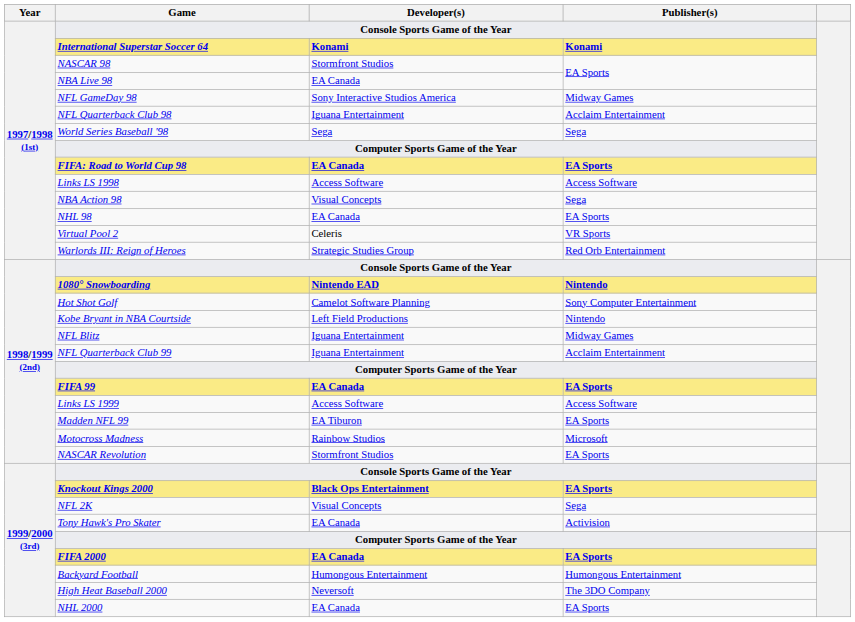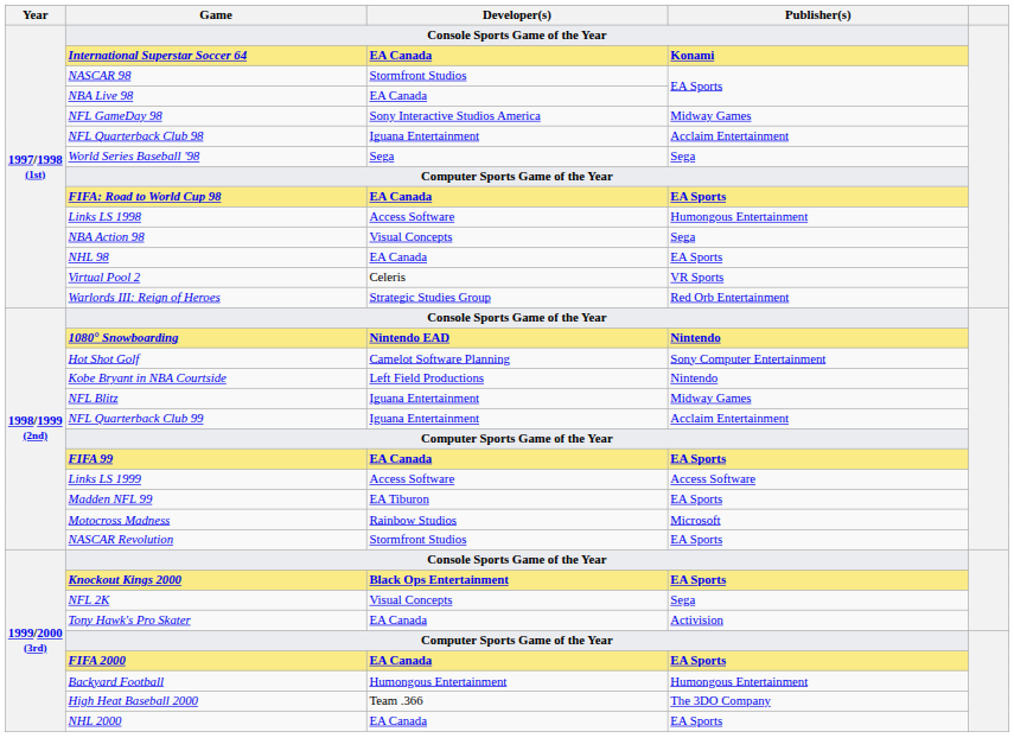 <table class="wikitable sortable" rowspan=2 style="width:100%">
 <tr style="background:#bebebe;">
 <th scope="col" style="width:6%;">Year</th>
 <th scope="col" style="width:30%;">Game</th>
 <th scope="col" style="width:30%;">Developer(s)</th>
 <th scope="col" style="width:30%;">Publisher(s)</th>
 <th scope="col" style="width:4%;" class="unsortable"></th>
 </tr>
 <tr>
 <th scope="row" rowspan="14" style="text-align:center"><a href='#'>1997</a>/<a href='#'>1998</a> <br><small><a href='#'>(1st)</a> </small></th>
 <td colspan=3 style="text-align:center; background:#EBECF0"><strong>Console Sports Game of the Year</strong></td>
 <th scope="row" rowspan="14" style="text-align;center;"></th>
 </tr>
 <tr>
 <td style="background:#FAEB86"><strong><em><a href='#'>International Superstar Soccer 64</a></em></strong></td>
-<td style="background:#FAEB86"><strong><a href='#'>Konami</a></strong></td>
+<td style="background:#FAEB86"><strong><a href='#'>EA Canada</a></strong></td>
 <td style="background:#FAEB86"><strong><a href='#'>Konami</a></strong></td>
 </tr>
 <tr>
 <td><em><a href='#'>NASCAR 98</a></em></td>
 <td><a href='#'>Stormfront Studios</a></td>
 <td rowspan=2><a href='#'>EA Sports</a></td>
 </tr>
 <tr>
 <td><em><a href='#'>NBA Live 98</a></em></td>
 <td><a href='#'>EA Canada</a></td>
 </tr>
 <tr>
 <td><em><a href='#'>NFL GameDay 98</a></em></td>
 <td><a href='#'>Sony Interactive Studios America</a></td>
 <td><a href='#'>Midway Games</a></td>
 </tr>
 <tr>
 <td><em><a href='#'>NFL Quarterback Club 98</a></em></td>
 <td><a href='#'>Iguana Entertainment</a></td>
 <td><a href='#'>Acclaim Entertainment</a></td>
 </tr>
 <tr>
 <td><em><a href='#'>World Series Baseball '98</a></em></td>
 <td><a href='#'>Sega</a></td>
 <td><a href='#'>Sega</a></td>
 </tr>
 <tr>
 <td colspan=3 style="text-align:center; background:#EBECF0"><strong>Computer Sports Game of the Year</strong></td>
 </tr>
 <tr>
 <td style="background:#FAEB86"><strong><em><a href='#'>FIFA: Road to World Cup 98</a></em></strong></td>
 <td style="background:#FAEB86"><strong><a href='#'>EA Canada</a></strong></td>
 <td style="background:#FAEB86"><strong><a href='#'>EA Sports</a></strong></td>
 </tr>
 <tr>
 <td><em><a href='#'>Links LS 1998</a></em></td>
 <td><a href='#'>Access Software</a></td>
-<td><a href='#'>Access Software</a></td>
+<td><a href='#'>Humongous Entertainment</a></td>
 </tr>
 <tr>
 <td><em><a href='#'>NBA Action 98</a></em></td>
 <td><a href='#'>Visual Concepts</a></td>
 <td><a href='#'>Sega</a></td>
 </tr>
 <tr>
 <td><em><a href='#'>NHL 98</a></em></td>
 <td><a href='#'>EA Canada</a></td>
 <td><a href='#'>EA Sports</a></td>
 </tr>
 <tr>
 <td><em><a href='#'>Virtual Pool 2</a></em></td>
 <td>Celeris</td>
 <td><a href='#'>VR Sports</a></td>
 </tr>
 <tr>
 <td><em><a href='#'>Warlords III: Reign of Heroes</a></em></td>
 <td><a href='#'>Strategic Studies Group</a></td>
 <td><a href='#'>Red Orb Entertainment</a></td>
 </tr>
 <tr>
 <th scope="row" rowspan="12" style="text-align:center"><a href='#'>1998</a>/<a href='#'>1999</a> <br><small><a href='#'>(2nd)</a> </small></th>
 <td colspan=3 style="text-align:center; background:#EBECF0"><strong>Console Sports Game of the Year</strong></td>
 <th scope="row" rowspan="12" style="text-align;center;"></th>
 </tr>
 <tr>
 <td style="background:#FAEB86"><strong><em><a href='#'>1080° Snowboarding</a></em></strong></td>
 <td style="background:#FAEB86"><strong><a href='#'>Nintendo EAD</a></strong></td>
 <td style="background:#FAEB86"><strong><a href='#'>Nintendo</a></strong></td>
 </tr>
 <tr>
 <td><em><a href='#'>Hot Shot Golf</a></em></td>
 <td><a href='#'>Camelot Software Planning</a></td>
 <td><a href='#'>Sony Computer Entertainment</a></td>
 </tr>
 <tr>
 <td><em><a href='#'>Kobe Bryant in NBA Courtside</a></em></td>
 <td><a href='#'>Left Field Productions</a></td>
 <td><a href='#'>Nintendo</a></td>
 </tr>
 <tr>
 <td><em><a href='#'>NFL Blitz</a></em></td>
 <td><a href='#'>Iguana Entertainment</a></td>
 <td><a href='#'>Midway Games</a></td>
 </tr>
 <tr>
 <td><em><a href='#'>NFL Quarterback Club 99</a></em></td>
 <td><a href='#'>Iguana Entertainment</a></td>
 <td><a href='#'>Acclaim Entertainment</a></td>
 </tr>
 <tr>
 <td colspan=3 style="text-align:center; background:#EBECF0"><strong>Computer Sports Game of the Year</strong></td>
 </tr>
 <tr>
 <td style="background:#FAEB86"><strong><em><a href='#'>FIFA 99</a></em></strong></td>
 <td style="background:#FAEB86"><strong><a href='#'>EA Canada</a></strong></td>
 <td style="background:#FAEB86"><strong><a href='#'>EA Sports</a></strong></td>
 </tr>
 <tr>
 <td><em><a href='#'>Links LS 1999</a></em></td>
 <td><a href='#'>Access Software</a></td>
 <td><a href='#'>Access Software</a></td>
 </tr>
 <tr>
 <td><em><a href='#'>Madden NFL 99</a></em></td>
 <td><a href='#'>EA Tiburon</a></td>
 <td><a href='#'>EA Sports</a></td>
 </tr>
 <tr>
 <td><em><a href='#'>Motocross Madness</a></em></td>
 <td><a href='#'>Rainbow Studios</a></td>
 <td><a href='#'>Microsoft</a></td>
 </tr>
 <tr>
 <td><em><a href='#'>NASCAR Revolution</a></em></td>
 <td><a href='#'>Stormfront Studios</a></td>
 <td><a href='#'>EA Sports</a></td>
 </tr>
 <tr>
 <th scope="row" rowspan="9" style="text-align:center"><a href='#'>1999</a>/<a href='#'>2000</a> <br><small><a href='#'>(3rd)</a> </small></th>
 <td colspan=3 style="text-align:center; background:#EBECF0"><strong>Console Sports Game of the Year</strong></td>
 <th scope="row" rowspan="4" style="text-align;center;"></th>
 </tr>
 <tr>
 <td style="background:#FAEB86"><strong><em><a href='#'>Knockout Kings 2000</a></em></strong></td>
 <td style="background:#FAEB86"><strong><a href='#'>Black Ops Entertainment</a></strong></td>
 <td style="background:#FAEB86"><strong><a href='#'>EA Sports</a></strong></td>
 </tr>
 <tr>
 <td><em><a href='#'>NFL 2K</a></em></td>
 <td><a href='#'>Visual Concepts</a></td>
 <td><a href='#'>Sega</a></td>
 </tr>
 <tr>
 <td><em><a href='#'>Tony Hawk's Pro Skater</a></em></td>
 <td><a href='#'>EA Canada</a></td>
 <td><a href='#'>Activision</a></td>
 </tr>
 <tr>
 <td colspan=3 style="text-align:center; background:#EBECF0"><strong>Computer Sports Game of the Year</strong></td>
 <th scope="row" rowspan="5" style="text-align;center;"></th>
 </tr>
 <tr>
 <td style="background:#FAEB86"><strong><em><a href='#'>FIFA 2000</a></em></strong></td>
 <td style="background:#FAEB86"><strong><a href='#'>EA Canada</a></strong></td>
 <td style="background:#FAEB86"><strong><a href='#'>EA Sports</a></strong></td>
 </tr>
 <tr>
 <td><em><a href='#'>Backyard Football</a></em></td>
 <td><a href='#'>Humongous Entertainment</a></td>
 <td><a href='#'>Humongous Entertainment</a></td>
 </tr>
 <tr>
 <td><em><a href='#'>High Heat Baseball 2000</a></em></td>
-<td><a href='#'>Neversoft</a></td>
+<td>Team .366</td>
 <td><a href='#'>The 3DO Company</a></td>
 </tr>
 <tr>
 <td><em><a href='#'>NHL 2000</a></em></td>
 <td><a href='#'>EA Canada</a></td>
 <td><a href='#'>EA Sports</a></td>
 </tr>
 </table>
